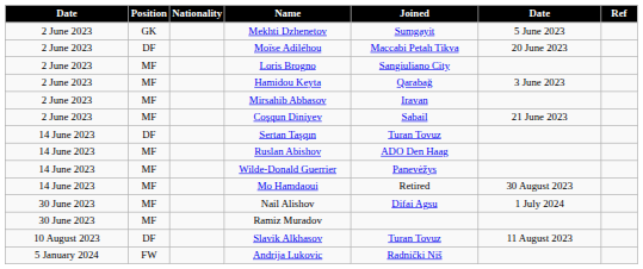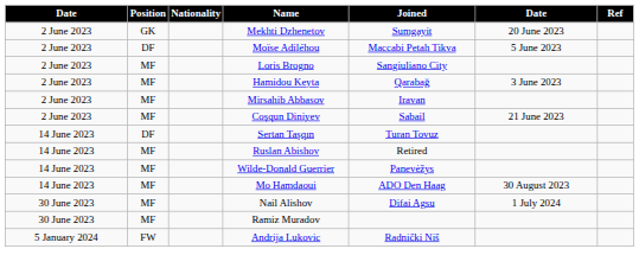 <table class="wikitable"  style="text-align:center; font-size:90%; ">
 <tr>
 <th style="background:#000000; color:#FFFFFF; width:200px;">Date</th>
 <th style="background:#000000; color:#FFFFFF; width:50px;">Position</th>
 <th style="background:#000000; color:#FFFFFF; width:50px;">Nationality</th>
 <th style="background:#000000; color:#FFFFFF; width:200px;">Name</th>
 <th style="background:#000000; color:#FFFFFF; width:200px;">Joined</th>
 <th style="background:#000000; color:#FFFFFF; width:200px;">Date</th>
 <th style="background:#000000; color:#FFFFFF; width:50px;">Ref</th>
 </tr>
 <tr>
 <td>2 June 2023</td>
 <td>GK</td>
 <td></td>
 <td><a href='#'>Mekhti Dzhenetov</a></td>
 <td><a href='#'>Sumgayit</a></td>
-<td>5 June 2023</td>
+<td>20 June 2023</td>
 <td></td>
 </tr>
 <tr>
 <td>2 June 2023</td>
 <td>DF</td>
 <td></td>
 <td><a href='#'>Moïse Adiléhou</a></td>
 <td><a href='#'>Maccabi Petah Tikva</a></td>
-<td>20 June 2023</td>
+<td>5 June 2023</td>
 <td></td>
 </tr>
 <tr>
 <td>2 June 2023</td>
 <td>MF</td>
 <td></td>
 <td><a href='#'>Loris Brogno</a></td>
 <td><a href='#'>Sangiuliano City</a></td>
 <td></td>
 <td></td>
 </tr>
 <tr>
 <td>2 June 2023</td>
 <td>MF</td>
 <td></td>
 <td><a href='#'>Hamidou Keyta</a></td>
 <td><a href='#'>Qarabağ</a></td>
 <td>3 June 2023</td>
 <td></td>
 </tr>
 <tr>
 <td>2 June 2023</td>
 <td>MF</td>
 <td></td>
 <td><a href='#'>Mirsahib Abbasov</a></td>
 <td><a href='#'>Iravan</a></td>
 <td></td>
 <td></td>
 </tr>
 <tr>
 <td>2 June 2023</td>
 <td>MF</td>
 <td></td>
 <td><a href='#'>Coşqun Diniyev</a></td>
 <td><a href='#'>Sabail</a></td>
 <td>21 June 2023</td>
 <td></td>
 </tr>
 <tr>
 <td>14 June 2023</td>
 <td>DF</td>
 <td></td>
 <td><a href='#'>Sertan Taşqın</a></td>
 <td><a href='#'>Turan Tovuz</a></td>
 <td></td>
 <td></td>
 </tr>
 <tr>
 <td>14 June 2023</td>
 <td>MF</td>
 <td></td>
 <td><a href='#'>Ruslan Abishov</a></td>
-<td><a href='#'>ADO Den Haag</a></td>
+<td>Retired</td>
 <td></td>
 <td></td>
 </tr>
 <tr>
 <td>14 June 2023</td>
 <td>MF</td>
 <td></td>
 <td><a href='#'>Wilde-Donald Guerrier</a></td>
 <td><a href='#'>Panevėžys</a></td>
 <td></td>
 <td></td>
 </tr>
 <tr>
 <td>14 June 2023</td>
 <td>MF</td>
 <td></td>
 <td><a href='#'>Mo Hamdaoui</a></td>
-<td>Retired</td>
+<td><a href='#'>ADO Den Haag</a></td>
 <td>30 August 2023</td>
 <td></td>
 </tr>
 <tr>
 <td>30 June 2023</td>
 <td>MF</td>
 <td></td>
 <td>Nail Alishov</td>
 <td><a href='#'>Difai Agsu</a></td>
 <td>1 July 2024</td>
 <td></td>
 </tr>
 <tr>
 <td>30 June 2023</td>
 <td>MF</td>
 <td></td>
 <td>Ramiz Muradov</td>
 <td></td>
 <td></td>
 <td></td>
 </tr>
 <tr>
-<td>10 August 2023</td>
-<td>DF</td>
-<td></td>
-<td><a href='#'>Slavik Alkhasov</a></td>
-<td><a href='#'>Turan Tovuz</a></td>
-<td>11 August 2023</td>
-<td></td>
-</tr>
-<tr>
 <td>5 January 2024</td>
 <td>FW</td>
 <td></td>
 <td><a href='#'>Andrija Lukovic</a></td>
 <td><a href='#'>Radnički Niš</a></td>
 <td></td>
 <td></td>
 </tr>
 </table>
